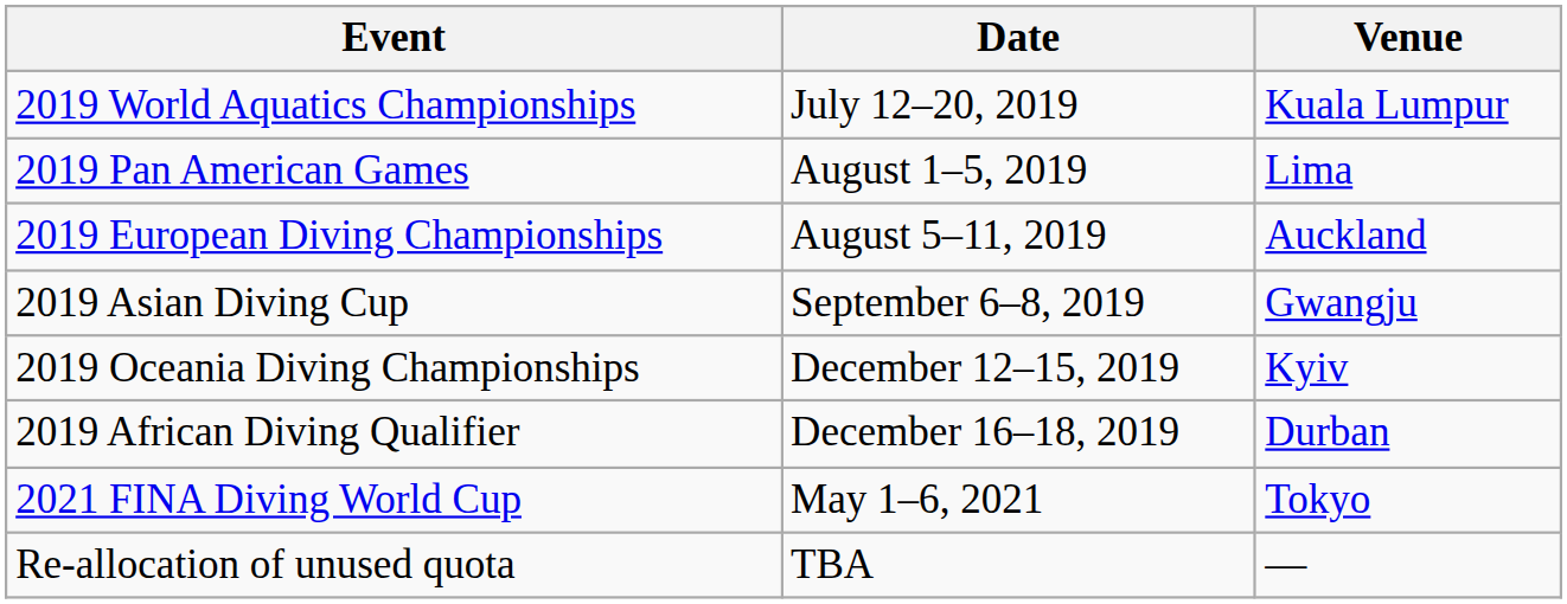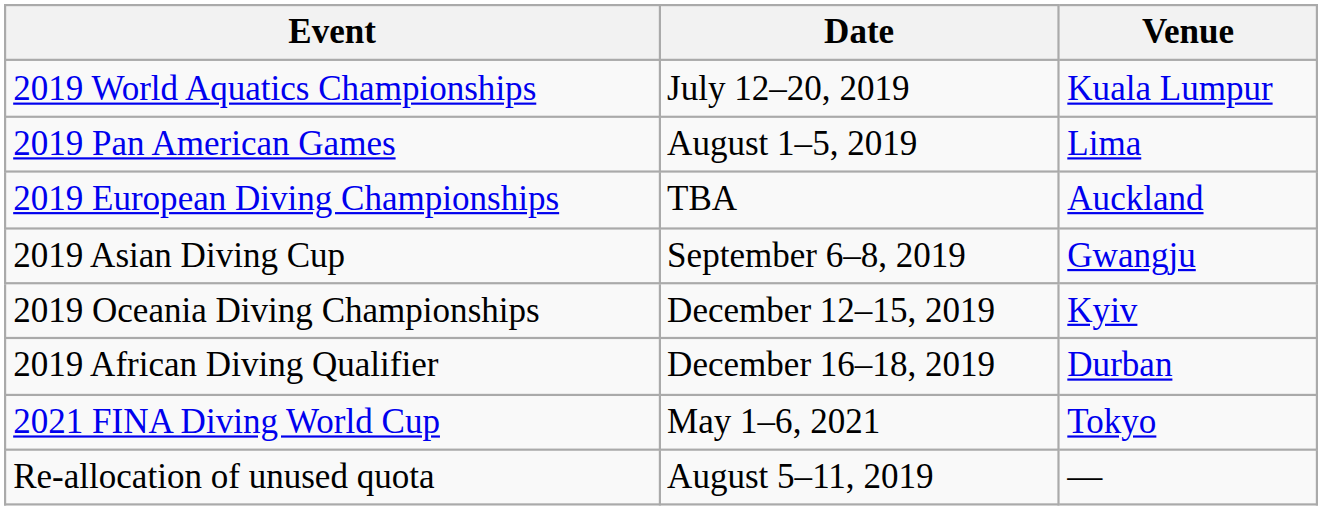 <table class="wikitable" width=600>
 <tr>
 <th>Event</th>
 <th>Date</th>
 <th>Venue</th>
 </tr>
 <tr>
 <td><a href='#'>2019 World Aquatics Championships</a></td>
 <td>July 12–20, 2019</td>
 <td> <a href='#'>Kuala Lumpur</a></td>
 </tr>
 <tr>
 <td><a href='#'>2019 Pan American Games</a></td>
 <td>August 1–5, 2019</td>
 <td> <a href='#'>Lima</a></td>
 </tr>
 <tr>
 <td><a href='#'>2019 European Diving Championships</a></td>
-<td>August 5–11, 2019</td>
+<td>TBA</td>
 <td> <a href='#'>Auckland</a></td>
 </tr>
 <tr>
 <td>2019 Asian Diving Cup</td>
 <td>September 6–8, 2019</td>
 <td> <a href='#'>Gwangju</a></td>
 </tr>
 <tr>
 <td>2019 Oceania Diving Championships</td>
 <td>December 12–15, 2019</td>
 <td> <a href='#'>Kyiv</a></td>
 </tr>
 <tr>
 <td>2019 African Diving Qualifier</td>
 <td>December 16–18, 2019</td>
 <td> <a href='#'>Durban</a></td>
 </tr>
 <tr>
 <td><a href='#'>2021 FINA Diving World Cup</a></td>
 <td>May 1–6, 2021</td>
 <td> <a href='#'>Tokyo</a></td>
 </tr>
 <tr>
 <td>Re-allocation of unused quota</td>
-<td>TBA</td>
+<td>August 5–11, 2019</td>
 <td>—</td>
 </tr>
 </table>
